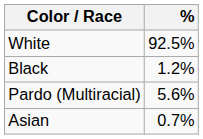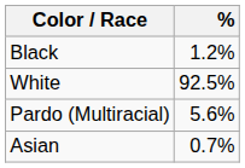 <table class="wikitable">
 <tr>
 <th>Color / Race</th>
 <th style="text-align:right;">%</th>
 </tr>
 <tr>
+<td>Black</td>
+<td style="text-align:right;">1.2%</td>
+</tr>
+<tr>
 <td>White</td>
 <td style="text-align:right;">92.5%</td>
-</tr>
-<tr>
-<td>Black</td>
-<td style="text-align:right;">1.2%</td>
 </tr>
 <tr>
 <td>Pardo (Multiracial)</td>
 <td style="text-align:right;">5.6%</td>
 </tr>
 <tr>
 <td>Asian</td>
 <td style="text-align:right;">0.7%</td>
 </tr>
 </table>
